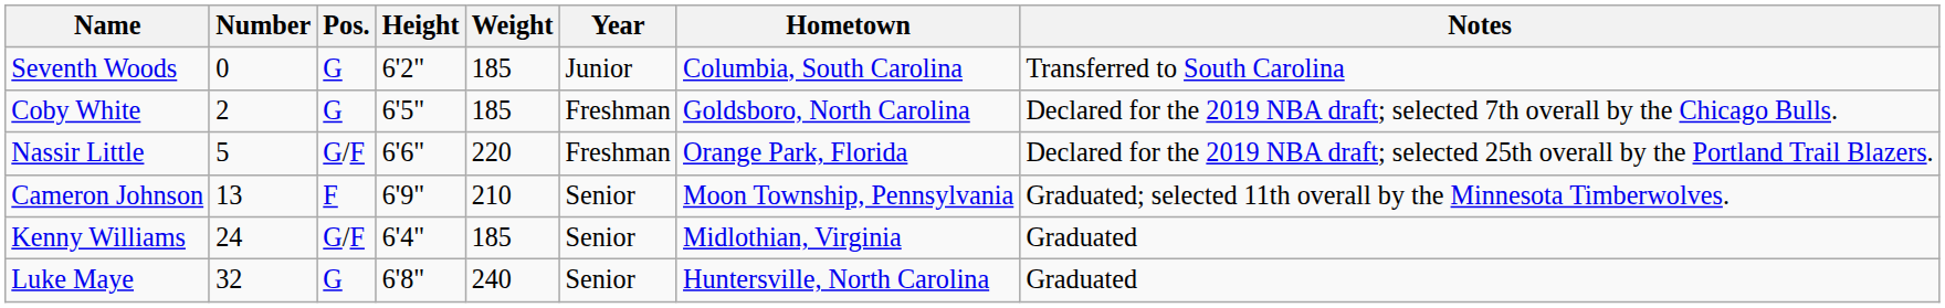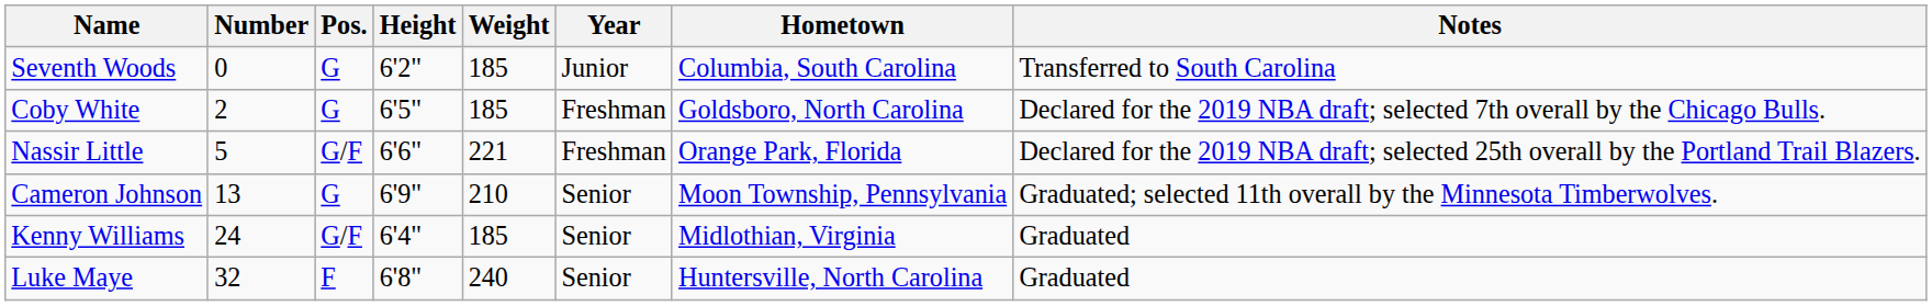 <table class="wikitable sortable">
 <tr>
 <th>Name</th>
 <th>Number</th>
 <th>Pos.</th>
 <th>Height</th>
 <th>Weight</th>
 <th>Year</th>
 <th>Hometown</th>
 <th class="unsortable">Notes</th>
 </tr>
 <tr>
 <td sortname><a href='#'>Seventh Woods</a></td>
 <td>0</td>
 <td><a href='#'>G</a></td>
 <td>6'2"</td>
 <td>185</td>
 <td>Junior</td>
 <td><a href='#'>Columbia, South Carolina</a></td>
 <td>Transferred to <a href='#'>South Carolina</a></td>
 </tr>
 <tr>
 <td sortname><a href='#'>Coby White</a></td>
 <td>2</td>
 <td><a href='#'>G</a></td>
 <td>6'5"</td>
 <td>185</td>
 <td>Freshman</td>
 <td><a href='#'>Goldsboro, North Carolina</a></td>
 <td>Declared for the <a href='#'>2019 NBA draft</a>; selected 7th overall by the <a href='#'>Chicago Bulls</a>.</td>
 </tr>
 <tr>
 <td sortname><a href='#'>Nassir Little</a></td>
 <td>5</td>
 <td><a href='#'>G</a>/<a href='#'>F</a></td>
 <td>6'6"</td>
-<td>220</td>
+<td>221</td>
 <td>Freshman</td>
 <td><a href='#'>Orange Park, Florida</a></td>
 <td>Declared for the <a href='#'>2019 NBA draft</a>; selected 25th overall by the <a href='#'>Portland Trail Blazers</a>.</td>
 </tr>
 <tr>
 <td sortname><a href='#'>Cameron Johnson</a></td>
 <td>13</td>
-<td><a href='#'>F</a></td>
+<td><a href='#'>G</a></td>
 <td>6'9"</td>
 <td>210</td>
 <td>Senior</td>
 <td><a href='#'>Moon Township, Pennsylvania</a></td>
 <td>Graduated; selected 11th overall by the <a href='#'>Minnesota Timberwolves</a>.</td>
 </tr>
 <tr>
 <td sortname><a href='#'>Kenny Williams</a></td>
 <td>24</td>
 <td><a href='#'>G</a>/<a href='#'>F</a></td>
 <td>6'4"</td>
 <td>185</td>
 <td>Senior</td>
 <td><a href='#'>Midlothian, Virginia</a></td>
 <td>Graduated</td>
 </tr>
 <tr>
 <td sortname><a href='#'>Luke Maye</a></td>
 <td>32</td>
-<td><a href='#'>G</a></td>
+<td><a href='#'>F</a></td>
 <td>6'8"</td>
 <td>240</td>
 <td>Senior</td>
 <td><a href='#'>Huntersville, North Carolina</a></td>
 <td>Graduated</td>
 </tr>
 </table>
